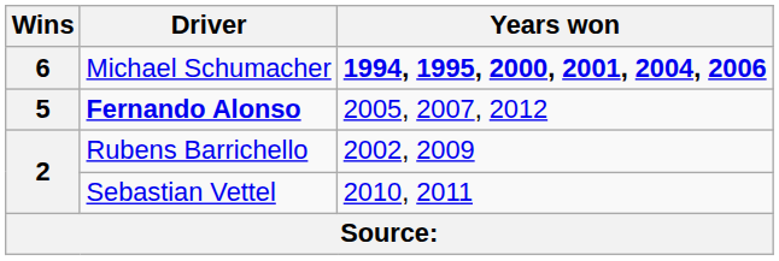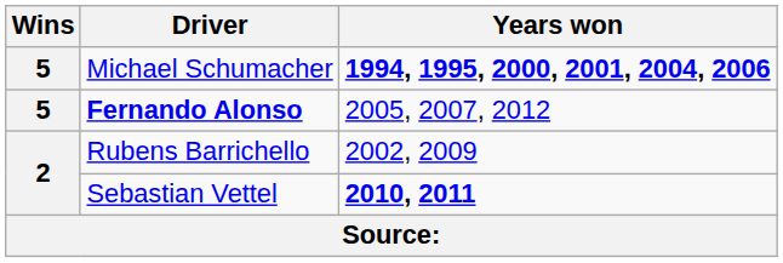 <table class="wikitable">
 <tr>
 <th>Wins</th>
 <th>Driver</th>
 <th>Years won</th>
 </tr>
 <tr>
-<th>6</th>
+<th>5</th>
 <td> <a href='#'>Michael Schumacher</a></td>
 <td><strong><a href='#'>1994</a>, <a href='#'>1995</a>, <a href='#'>2000</a>, <a href='#'>2001</a>, <a href='#'>2004</a>, <a href='#'>2006</a></strong></td>
 </tr>
 <tr>
 <th>5</th>
 <td><strong> <a href='#'>Fernando Alonso</a></strong></td>
 <td><a href='#'>2005</a>, <a href='#'>2007</a>, <a href='#'>2012</a></td>
 </tr>
 <tr>
 <th rowspan="2">2</th>
 <td> <a href='#'>Rubens Barrichello</a></td>
 <td><a href='#'>2002</a>, <a href='#'>2009</a></td>
 </tr>
 <tr>
 <td> <a href='#'>Sebastian Vettel</a></td>
-<td><a href='#'>2010</a>, <a href='#'>2011</a></td>
+<td><strong><a href='#'>2010</a>, <a href='#'>2011</a></strong></td>
 </tr>
 <tr>
 <th colspan="3">Source:</th>
 </tr>
 </table>
